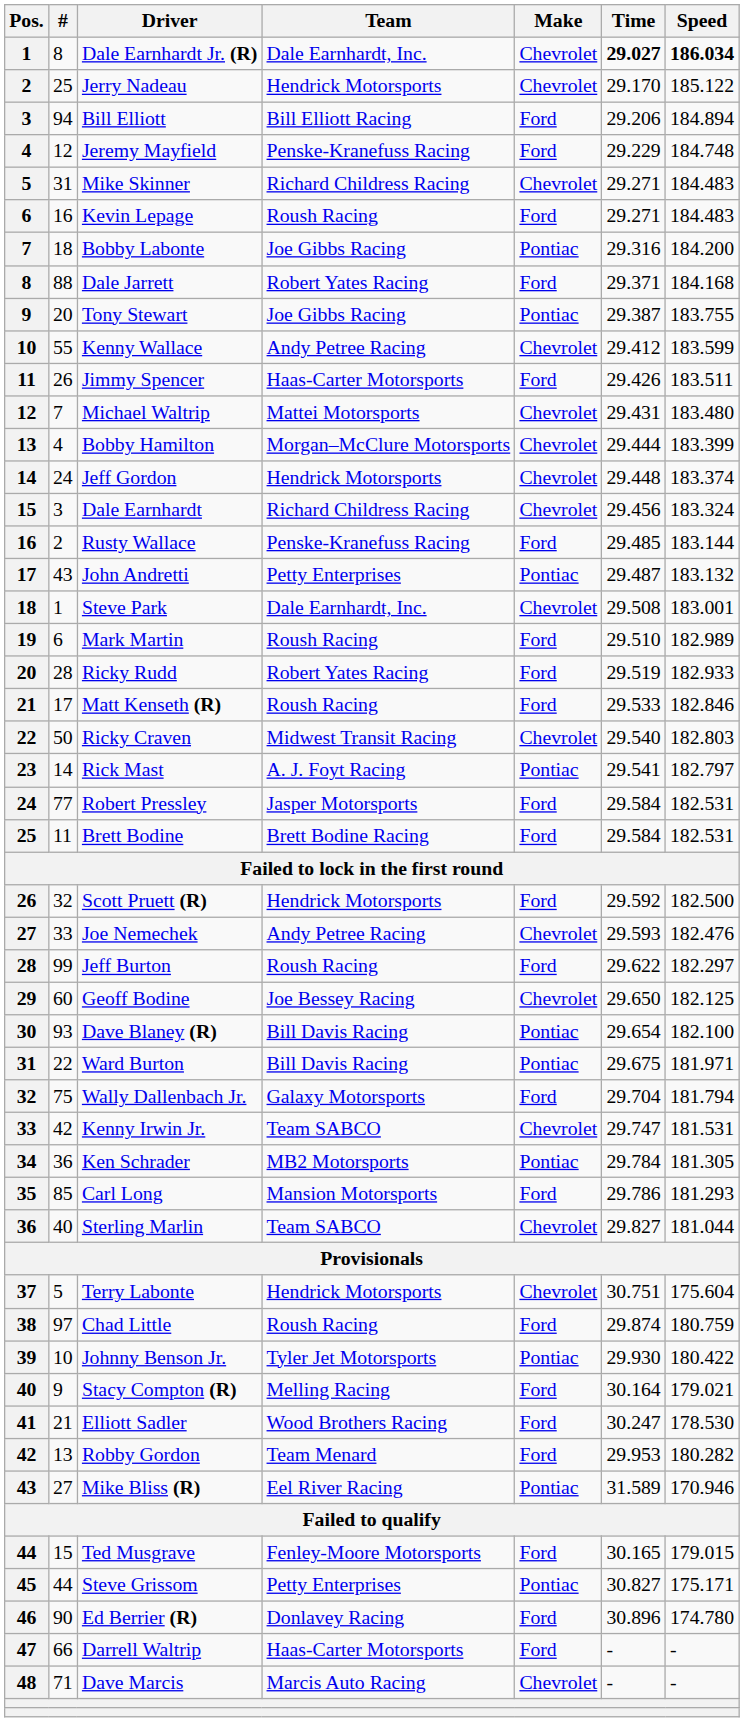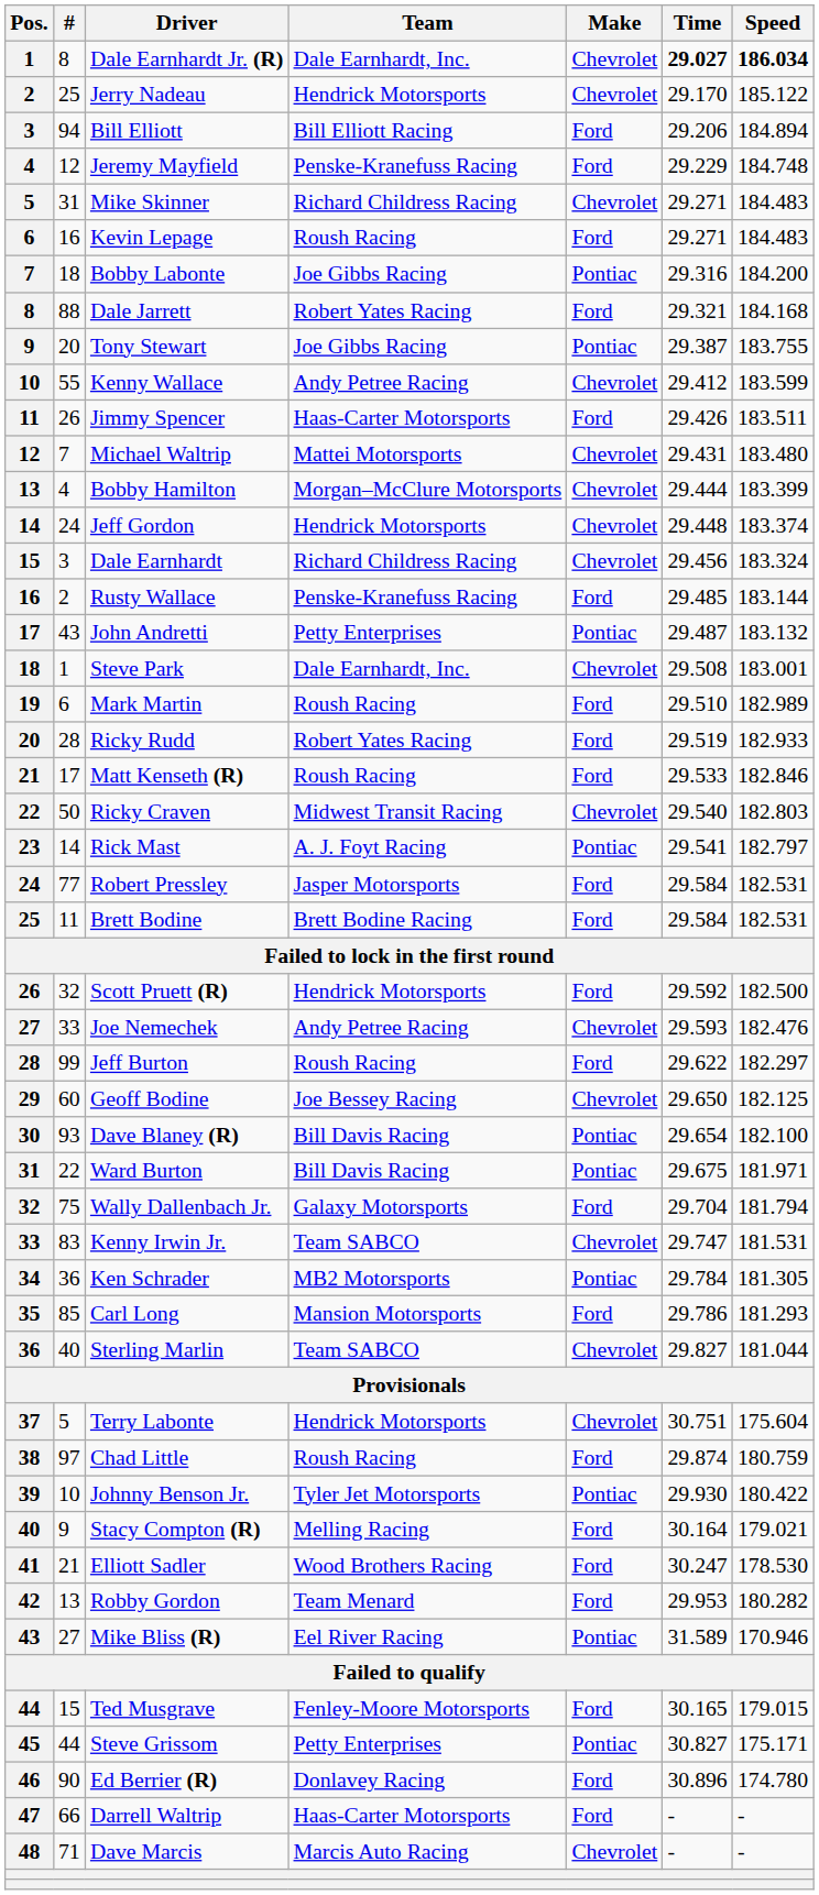 <table class="wikitable" style="font-size:95%">
 <tr>
 <th>Pos.</th>
 <th>#</th>
 <th>Driver</th>
 <th>Team</th>
 <th>Make</th>
 <th>Time</th>
 <th>Speed</th>
 </tr>
 <tr>
 <th>1</th>
 <td>8</td>
 <td><a href='#'>Dale Earnhardt Jr.</a> <strong>(R)</strong></td>
 <td><a href='#'>Dale Earnhardt, Inc.</a></td>
 <td><a href='#'>Chevrolet</a></td>
 <td><strong>29.027</strong></td>
 <td><strong>186.034</strong></td>
 </tr>
 <tr>
 <th>2</th>
 <td>25</td>
 <td><a href='#'>Jerry Nadeau</a></td>
 <td><a href='#'>Hendrick Motorsports</a></td>
 <td><a href='#'>Chevrolet</a></td>
 <td>29.170</td>
 <td>185.122</td>
 </tr>
 <tr>
 <th>3</th>
 <td>94</td>
 <td><a href='#'>Bill Elliott</a></td>
 <td><a href='#'>Bill Elliott Racing</a></td>
 <td><a href='#'>Ford</a></td>
 <td>29.206</td>
 <td>184.894</td>
 </tr>
 <tr>
 <th>4</th>
 <td>12</td>
 <td><a href='#'>Jeremy Mayfield</a></td>
 <td><a href='#'>Penske-Kranefuss Racing</a></td>
 <td><a href='#'>Ford</a></td>
 <td>29.229</td>
 <td>184.748</td>
 </tr>
 <tr>
 <th>5</th>
 <td>31</td>
 <td><a href='#'>Mike Skinner</a></td>
 <td><a href='#'>Richard Childress Racing</a></td>
 <td><a href='#'>Chevrolet</a></td>
 <td>29.271</td>
 <td>184.483</td>
 </tr>
 <tr>
 <th>6</th>
 <td>16</td>
 <td><a href='#'>Kevin Lepage</a></td>
 <td><a href='#'>Roush Racing</a></td>
 <td><a href='#'>Ford</a></td>
 <td>29.271</td>
 <td>184.483</td>
 </tr>
 <tr>
 <th>7</th>
 <td>18</td>
 <td><a href='#'>Bobby Labonte</a></td>
 <td><a href='#'>Joe Gibbs Racing</a></td>
 <td><a href='#'>Pontiac</a></td>
 <td>29.316</td>
 <td>184.200</td>
 </tr>
 <tr>
 <th>8</th>
 <td>88</td>
 <td><a href='#'>Dale Jarrett</a></td>
 <td><a href='#'>Robert Yates Racing</a></td>
 <td><a href='#'>Ford</a></td>
-<td>29.371</td>
+<td>29.321</td>
 <td>184.168</td>
 </tr>
 <tr>
 <th>9</th>
 <td>20</td>
 <td><a href='#'>Tony Stewart</a></td>
 <td><a href='#'>Joe Gibbs Racing</a></td>
 <td><a href='#'>Pontiac</a></td>
 <td>29.387</td>
 <td>183.755</td>
 </tr>
 <tr>
 <th>10</th>
 <td>55</td>
 <td><a href='#'>Kenny Wallace</a></td>
 <td><a href='#'>Andy Petree Racing</a></td>
 <td><a href='#'>Chevrolet</a></td>
 <td>29.412</td>
 <td>183.599</td>
 </tr>
 <tr>
 <th>11</th>
 <td>26</td>
 <td><a href='#'>Jimmy Spencer</a></td>
 <td><a href='#'>Haas-Carter Motorsports</a></td>
 <td><a href='#'>Ford</a></td>
 <td>29.426</td>
 <td>183.511</td>
 </tr>
 <tr>
 <th>12</th>
 <td>7</td>
 <td><a href='#'>Michael Waltrip</a></td>
 <td><a href='#'>Mattei Motorsports</a></td>
 <td><a href='#'>Chevrolet</a></td>
 <td>29.431</td>
 <td>183.480</td>
 </tr>
 <tr>
 <th>13</th>
 <td>4</td>
 <td><a href='#'>Bobby Hamilton</a></td>
 <td><a href='#'>Morgan–McClure Motorsports</a></td>
 <td><a href='#'>Chevrolet</a></td>
 <td>29.444</td>
 <td>183.399</td>
 </tr>
 <tr>
 <th>14</th>
 <td>24</td>
 <td><a href='#'>Jeff Gordon</a></td>
 <td><a href='#'>Hendrick Motorsports</a></td>
 <td><a href='#'>Chevrolet</a></td>
 <td>29.448</td>
 <td>183.374</td>
 </tr>
 <tr>
 <th>15</th>
 <td>3</td>
 <td><a href='#'>Dale Earnhardt</a></td>
 <td><a href='#'>Richard Childress Racing</a></td>
 <td><a href='#'>Chevrolet</a></td>
 <td>29.456</td>
 <td>183.324</td>
 </tr>
 <tr>
 <th>16</th>
 <td>2</td>
 <td><a href='#'>Rusty Wallace</a></td>
 <td><a href='#'>Penske-Kranefuss Racing</a></td>
 <td><a href='#'>Ford</a></td>
 <td>29.485</td>
 <td>183.144</td>
 </tr>
 <tr>
 <th>17</th>
 <td>43</td>
 <td><a href='#'>John Andretti</a></td>
 <td><a href='#'>Petty Enterprises</a></td>
 <td><a href='#'>Pontiac</a></td>
 <td>29.487</td>
 <td>183.132</td>
 </tr>
 <tr>
 <th>18</th>
 <td>1</td>
 <td><a href='#'>Steve Park</a></td>
 <td><a href='#'>Dale Earnhardt, Inc.</a></td>
 <td><a href='#'>Chevrolet</a></td>
 <td>29.508</td>
 <td>183.001</td>
 </tr>
 <tr>
 <th>19</th>
 <td>6</td>
 <td><a href='#'>Mark Martin</a></td>
 <td><a href='#'>Roush Racing</a></td>
 <td><a href='#'>Ford</a></td>
 <td>29.510</td>
 <td>182.989</td>
 </tr>
 <tr>
 <th>20</th>
 <td>28</td>
 <td><a href='#'>Ricky Rudd</a></td>
 <td><a href='#'>Robert Yates Racing</a></td>
 <td><a href='#'>Ford</a></td>
 <td>29.519</td>
 <td>182.933</td>
 </tr>
 <tr>
 <th>21</th>
 <td>17</td>
 <td><a href='#'>Matt Kenseth</a> <strong>(R)</strong></td>
 <td><a href='#'>Roush Racing</a></td>
 <td><a href='#'>Ford</a></td>
 <td>29.533</td>
 <td>182.846</td>
 </tr>
 <tr>
 <th>22</th>
 <td>50</td>
 <td><a href='#'>Ricky Craven</a></td>
 <td><a href='#'>Midwest Transit Racing</a></td>
 <td><a href='#'>Chevrolet</a></td>
 <td>29.540</td>
 <td>182.803</td>
 </tr>
 <tr>
 <th>23</th>
 <td>14</td>
 <td><a href='#'>Rick Mast</a></td>
 <td><a href='#'>A. J. Foyt Racing</a></td>
 <td><a href='#'>Pontiac</a></td>
 <td>29.541</td>
 <td>182.797</td>
 </tr>
 <tr>
 <th>24</th>
 <td>77</td>
 <td><a href='#'>Robert Pressley</a></td>
 <td><a href='#'>Jasper Motorsports</a></td>
 <td><a href='#'>Ford</a></td>
 <td>29.584</td>
 <td>182.531</td>
 </tr>
 <tr>
 <th>25</th>
 <td>11</td>
 <td><a href='#'>Brett Bodine</a></td>
 <td><a href='#'>Brett Bodine Racing</a></td>
 <td><a href='#'>Ford</a></td>
 <td>29.584</td>
 <td>182.531</td>
 </tr>
 <tr>
 <th colspan="7">Failed to lock in the first round</th>
 </tr>
 <tr>
 <th>26</th>
 <td>32</td>
 <td><a href='#'>Scott Pruett</a> <strong>(R)</strong></td>
 <td><a href='#'>Hendrick Motorsports</a></td>
 <td><a href='#'>Ford</a></td>
 <td>29.592</td>
 <td>182.500</td>
 </tr>
 <tr>
 <th>27</th>
 <td>33</td>
 <td><a href='#'>Joe Nemechek</a></td>
 <td><a href='#'>Andy Petree Racing</a></td>
 <td><a href='#'>Chevrolet</a></td>
 <td>29.593</td>
 <td>182.476</td>
 </tr>
 <tr>
 <th>28</th>
 <td>99</td>
 <td><a href='#'>Jeff Burton</a></td>
 <td><a href='#'>Roush Racing</a></td>
 <td><a href='#'>Ford</a></td>
 <td>29.622</td>
 <td>182.297</td>
 </tr>
 <tr>
 <th>29</th>
 <td>60</td>
 <td><a href='#'>Geoff Bodine</a></td>
 <td><a href='#'>Joe Bessey Racing</a></td>
 <td><a href='#'>Chevrolet</a></td>
 <td>29.650</td>
 <td>182.125</td>
 </tr>
 <tr>
 <th>30</th>
 <td>93</td>
 <td><a href='#'>Dave Blaney</a> <strong>(R)</strong></td>
 <td><a href='#'>Bill Davis Racing</a></td>
 <td><a href='#'>Pontiac</a></td>
 <td>29.654</td>
 <td>182.100</td>
 </tr>
 <tr>
 <th>31</th>
 <td>22</td>
 <td><a href='#'>Ward Burton</a></td>
 <td><a href='#'>Bill Davis Racing</a></td>
 <td><a href='#'>Pontiac</a></td>
 <td>29.675</td>
 <td>181.971</td>
 </tr>
 <tr>
 <th>32</th>
 <td>75</td>
 <td><a href='#'>Wally Dallenbach Jr.</a></td>
 <td><a href='#'>Galaxy Motorsports</a></td>
 <td><a href='#'>Ford</a></td>
 <td>29.704</td>
 <td>181.794</td>
 </tr>
 <tr>
 <th>33</th>
-<td>42</td>
+<td>83</td>
 <td><a href='#'>Kenny Irwin Jr.</a></td>
 <td><a href='#'>Team SABCO</a></td>
 <td><a href='#'>Chevrolet</a></td>
 <td>29.747</td>
 <td>181.531</td>
 </tr>
 <tr>
 <th>34</th>
 <td>36</td>
 <td><a href='#'>Ken Schrader</a></td>
 <td><a href='#'>MB2 Motorsports</a></td>
 <td><a href='#'>Pontiac</a></td>
 <td>29.784</td>
 <td>181.305</td>
 </tr>
 <tr>
 <th>35</th>
 <td>85</td>
 <td><a href='#'>Carl Long</a></td>
 <td><a href='#'>Mansion Motorsports</a></td>
 <td><a href='#'>Ford</a></td>
 <td>29.786</td>
 <td>181.293</td>
 </tr>
 <tr>
 <th>36</th>
 <td>40</td>
 <td><a href='#'>Sterling Marlin</a></td>
 <td><a href='#'>Team SABCO</a></td>
 <td><a href='#'>Chevrolet</a></td>
 <td>29.827</td>
 <td>181.044</td>
 </tr>
 <tr>
 <th colspan="7">Provisionals</th>
 </tr>
 <tr>
 <th>37</th>
 <td>5</td>
 <td><a href='#'>Terry Labonte</a></td>
 <td><a href='#'>Hendrick Motorsports</a></td>
 <td><a href='#'>Chevrolet</a></td>
 <td>30.751</td>
 <td>175.604</td>
 </tr>
 <tr>
 <th>38</th>
 <td>97</td>
 <td><a href='#'>Chad Little</a></td>
 <td><a href='#'>Roush Racing</a></td>
 <td><a href='#'>Ford</a></td>
 <td>29.874</td>
 <td>180.759</td>
 </tr>
 <tr>
 <th>39</th>
 <td>10</td>
 <td><a href='#'>Johnny Benson Jr.</a></td>
 <td><a href='#'>Tyler Jet Motorsports</a></td>
 <td><a href='#'>Pontiac</a></td>
 <td>29.930</td>
 <td>180.422</td>
 </tr>
 <tr>
 <th>40</th>
 <td>9</td>
 <td><a href='#'>Stacy Compton</a> <strong>(R)</strong></td>
 <td><a href='#'>Melling Racing</a></td>
 <td><a href='#'>Ford</a></td>
 <td>30.164</td>
 <td>179.021</td>
 </tr>
 <tr>
 <th>41</th>
 <td>21</td>
 <td><a href='#'>Elliott Sadler</a></td>
 <td><a href='#'>Wood Brothers Racing</a></td>
 <td><a href='#'>Ford</a></td>
 <td>30.247</td>
 <td>178.530</td>
 </tr>
 <tr>
 <th>42</th>
 <td>13</td>
 <td><a href='#'>Robby Gordon</a></td>
 <td><a href='#'>Team Menard</a></td>
 <td><a href='#'>Ford</a></td>
 <td>29.953</td>
 <td>180.282</td>
 </tr>
 <tr>
 <th>43</th>
 <td>27</td>
 <td><a href='#'>Mike Bliss</a> <strong>(R)</strong></td>
 <td><a href='#'>Eel River Racing</a></td>
 <td><a href='#'>Pontiac</a></td>
 <td>31.589</td>
 <td>170.946</td>
 </tr>
 <tr>
 <th colspan="7">Failed to qualify</th>
 </tr>
 <tr>
 <th>44</th>
 <td>15</td>
 <td><a href='#'>Ted Musgrave</a></td>
 <td><a href='#'>Fenley-Moore Motorsports</a></td>
 <td><a href='#'>Ford</a></td>
 <td>30.165</td>
 <td>179.015</td>
 </tr>
 <tr>
 <th>45</th>
 <td>44</td>
 <td><a href='#'>Steve Grissom</a></td>
 <td><a href='#'>Petty Enterprises</a></td>
 <td><a href='#'>Pontiac</a></td>
 <td>30.827</td>
 <td>175.171</td>
 </tr>
 <tr>
 <th>46</th>
 <td>90</td>
 <td><a href='#'>Ed Berrier</a> <strong>(R)</strong></td>
 <td><a href='#'>Donlavey Racing</a></td>
 <td><a href='#'>Ford</a></td>
 <td>30.896</td>
 <td>174.780</td>
 </tr>
 <tr>
 <th>47</th>
 <td>66</td>
 <td><a href='#'>Darrell Waltrip</a></td>
 <td><a href='#'>Haas-Carter Motorsports</a></td>
 <td><a href='#'>Ford</a></td>
 <td>-</td>
 <td>-</td>
 </tr>
 <tr>
 <th>48</th>
 <td>71</td>
 <td><a href='#'>Dave Marcis</a></td>
 <td><a href='#'>Marcis Auto Racing</a></td>
 <td><a href='#'>Chevrolet</a></td>
 <td>-</td>
 <td>-</td>
 </tr>
 <tr>
 <th colspan="7"></th>
 </tr>
 <tr>
 <th colspan="7"></th>
 </tr>
 </table>
